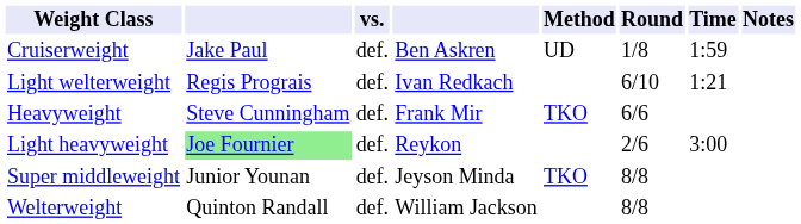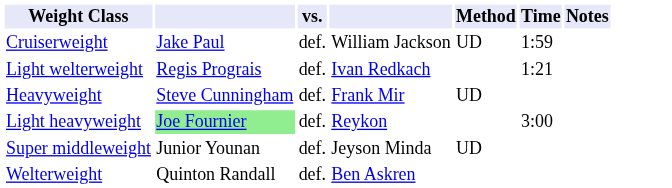 <table class="toccolours" style="font-size: 85%;">
 <tr>
 <th style="background:#e6e8fa; color:#000; text-align:center;">Weight Class</th>
 <th style="background:#e6e8fa; color:#000; text-align:center;"></th>
 <th style="background:#e6e8fa; color:#000; text-align:center;">vs.</th>
 <th style="background:#e6e8fa; color:#000; text-align:center;"></th>
 <th style="background:#e6e8fa; color:#000; text-align:center;">Method</th>
-<th style="background:#e6e8fa; color:#000; text-align:center;">Round</th>
 <th style="background:#e6e8fa; color:#000; text-align:center;">Time</th>
 <th style="background:#e6e8fa; color:#000; text-align:center;">Notes</th>
 </tr>
 <tr>
 <td><a href='#'>Cruiserweight</a></td>
 <td><a href='#'>Jake Paul</a></td>
 <td>def.</td>
-<td><a href='#'>Ben Askren</a></td>
+<td>William Jackson</td>
 <td>UD</td>
-<td>1/8</td>
 <td>1:59</td>
 <td></td>
 </tr>
 <tr>
 <td><a href='#'>Light welterweight</a></td>
 <td><a href='#'>Regis Prograis</a></td>
 <td>def.</td>
 <td><a href='#'>Ivan Redkach</a></td>
 <td></td>
-<td>6/10</td>
 <td>1:21</td>
 <td></td>
 </tr>
 <tr>
 <td><a href='#'>Heavyweight</a></td>
 <td><a href='#'>Steve Cunningham</a></td>
 <td>def.</td>
 <td><a href='#'>Frank Mir</a></td>
-<td><a href='#'>TKO</a></td>
-<td>6/6</td>
+<td>UD</td>
 <td></td>
 <td></td>
 </tr>
 <tr>
 <td><a href='#'>Light heavyweight</a></td>
 <td style="background: lightgreen;"><a href='#'>Joe Fournier</a></td>
 <td>def.</td>
 <td><a href='#'>Reykon</a></td>
 <td></td>
-<td>2/6</td>
 <td>3:00</td>
 <td></td>
 </tr>
 <tr>
 <td><a href='#'>Super middleweight</a></td>
 <td>Junior Younan</td>
 <td>def.</td>
 <td>Jeyson Minda</td>
-<td><a href='#'>TKO</a></td>
-<td>8/8</td>
+<td>UD</td>
 <td></td>
 <td></td>
 </tr>
 <tr>
 <td><a href='#'>Welterweight</a></td>
 <td>Quinton Randall</td>
 <td>def.</td>
-<td>William Jackson</td>
+<td><a href='#'>Ben Askren</a></td>
 <td></td>
-<td>8/8</td>
 <td></td>
 <td></td>
 </tr>
 </table>
